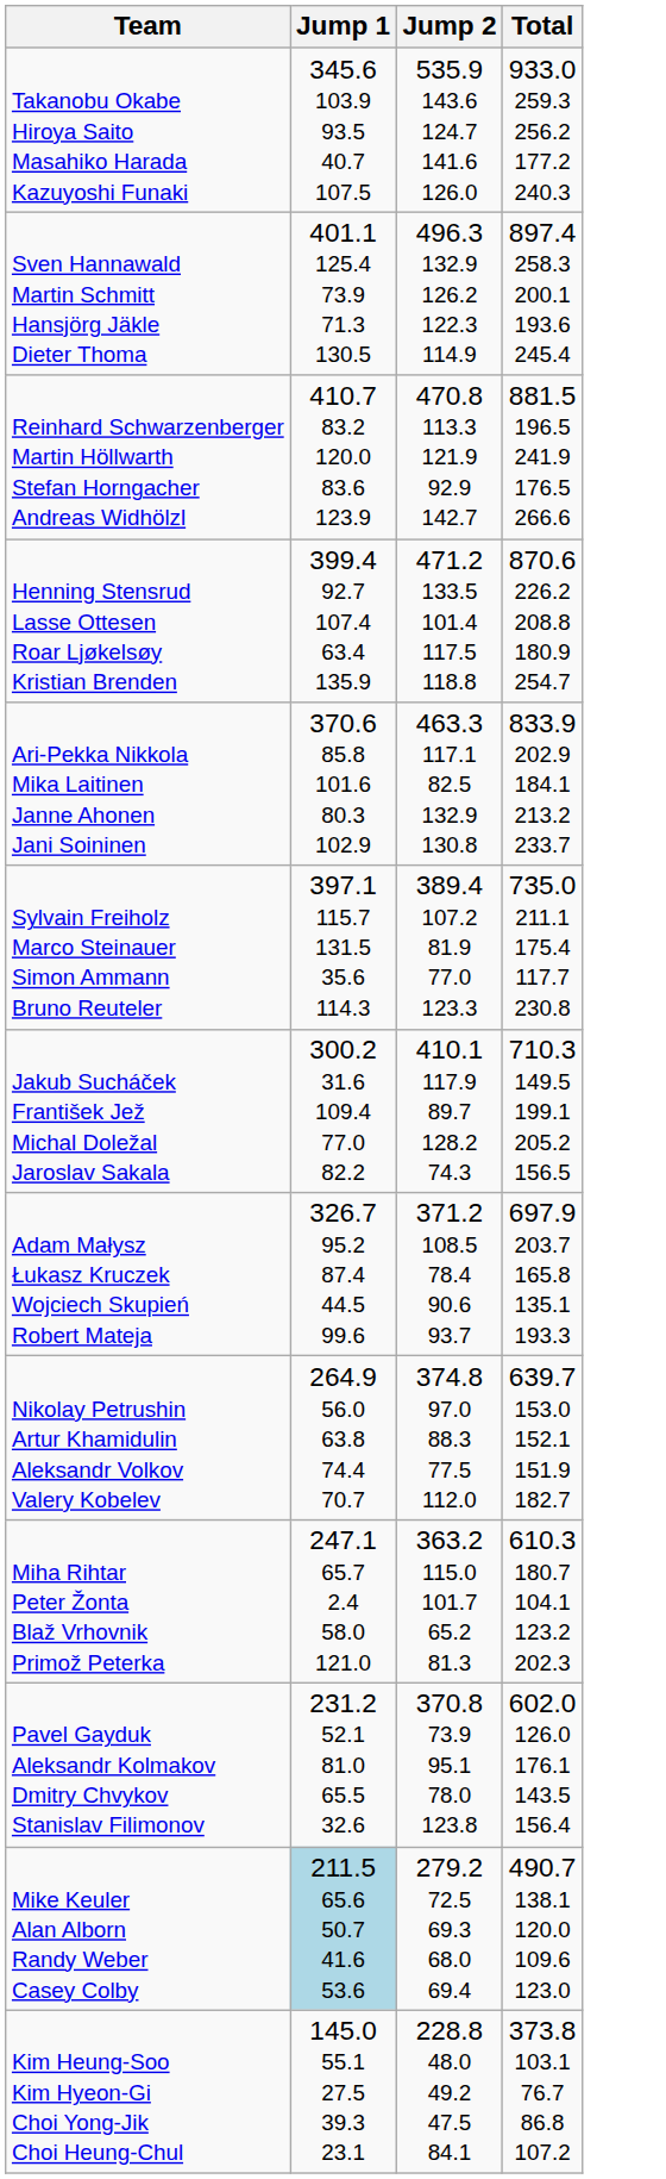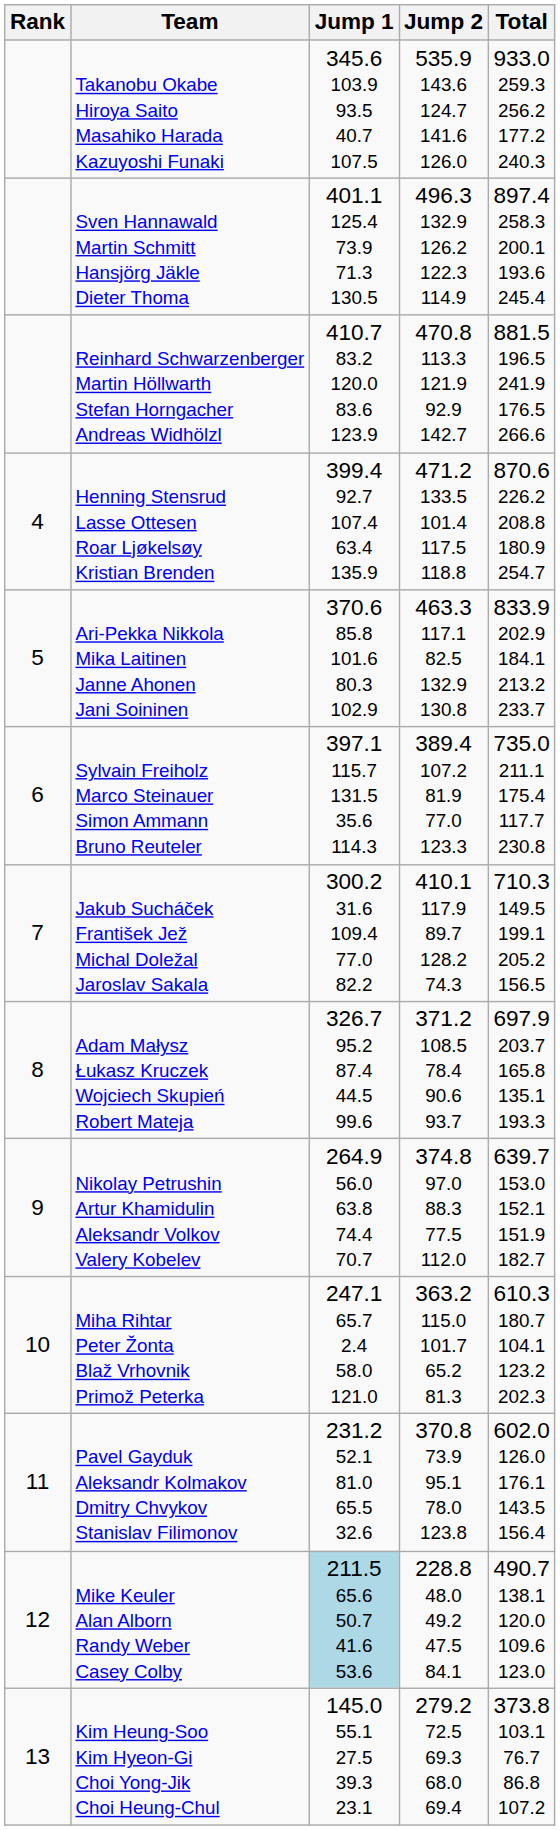 <table class="wikitable sortable" style="text-align:center">
 <tr>
+<th>Rank</th>
 <th>Team</th>
 <th>Jump 1</th>
 <th>Jump 2</th>
 <th>Total</th>
 </tr>
 <tr>
+<td></td>
 <td align=left> <br> <small> <a href='#'>Takanobu Okabe</a> <br> <a href='#'>Hiroya Saito</a> <br> <a href='#'>Masahiko Harada</a> <br> <a href='#'>Kazuyoshi Funaki</a></small></td>
 <td>345.6 <br> <small> 103.9 <br> 93.5 <br> 40.7 <br> 107.5</small></td>
 <td>535.9 <br> <small>143.6 <br> 124.7 <br> 141.6 <br> 126.0</small></td>
 <td>933.0 <br> <small>259.3 <br> 256.2 <br> 177.2 <br> 240.3</small></td>
 </tr>
 <tr>
+<td></td>
 <td align=left> <br> <small> <a href='#'>Sven Hannawald</a> <br> <a href='#'>Martin Schmitt</a> <br> <a href='#'>Hansjörg Jäkle</a> <br> <a href='#'>Dieter Thoma</a></small></td>
 <td>401.1 <br> <small> 125.4 <br> 73.9 <br> 71.3 <br> 130.5</small></td>
 <td>496.3 <br> <small>132.9 <br> 126.2 <br> 122.3 <br> 114.9</small></td>
 <td>897.4 <br> <small>258.3 <br> 200.1 <br> 193.6 <br> 245.4</small></td>
 </tr>
 <tr>
+<td></td>
 <td align=left> <br> <small> <a href='#'>Reinhard Schwarzenberger</a> <br> <a href='#'>Martin Höllwarth</a> <br> <a href='#'>Stefan Horngacher</a> <br> <a href='#'>Andreas Widhölzl</a></small></td>
 <td>410.7 <br> <small> 83.2 <br> 120.0 <br> 83.6 <br> 123.9</small></td>
 <td>470.8 <br> <small>113.3 <br> 121.9 <br> 92.9 <br> 142.7</small></td>
 <td>881.5 <br> <small>196.5 <br> 241.9 <br> 176.5 <br> 266.6</small></td>
 </tr>
 <tr>
+<td>4</td>
 <td align=left> <br> <small> <a href='#'>Henning Stensrud</a> <br> <a href='#'>Lasse Ottesen</a> <br> <a href='#'>Roar Ljøkelsøy</a> <br> <a href='#'>Kristian Brenden</a></small></td>
 <td>399.4 <br> <small> 92.7 <br> 107.4 <br> 63.4 <br> 135.9</small></td>
 <td>471.2 <br> <small>133.5 <br> 101.4 <br> 117.5 <br> 118.8</small></td>
 <td>870.6 <br> <small>226.2 <br> 208.8 <br> 180.9 <br> 254.7</small></td>
 </tr>
 <tr>
+<td>5</td>
 <td align=left> <br> <small> <a href='#'>Ari-Pekka Nikkola</a> <br> <a href='#'>Mika Laitinen</a> <br> <a href='#'>Janne Ahonen</a> <br> <a href='#'>Jani Soininen</a></small></td>
 <td>370.6 <br> <small> 85.8 <br> 101.6 <br> 80.3 <br> 102.9</small></td>
 <td>463.3 <br> <small>117.1 <br> 82.5 <br> 132.9 <br> 130.8</small></td>
 <td>833.9 <br> <small>202.9 <br> 184.1 <br> 213.2 <br> 233.7</small></td>
 </tr>
 <tr>
+<td>6</td>
 <td align=left> <br> <small> <a href='#'>Sylvain Freiholz</a> <br> <a href='#'>Marco Steinauer</a> <br> <a href='#'>Simon Ammann</a> <br> <a href='#'>Bruno Reuteler</a></small></td>
 <td>397.1 <br> <small> 115.7 <br> 131.5 <br> 35.6 <br> 114.3</small></td>
 <td>389.4 <br> <small>107.2 <br> 81.9 <br> 77.0 <br> 123.3</small></td>
 <td>735.0 <br> <small>211.1 <br> 175.4 <br> 117.7 <br> 230.8</small></td>
 </tr>
 <tr>
+<td>7</td>
 <td align=left> <br> <small> <a href='#'>Jakub Sucháček</a> <br> <a href='#'>František Jež</a> <br> <a href='#'>Michal Doležal</a> <br> <a href='#'>Jaroslav Sakala</a></small></td>
 <td>300.2 <br> <small> 31.6 <br> 109.4 <br> 77.0 <br> 82.2</small></td>
 <td>410.1 <br> <small>117.9 <br> 89.7 <br> 128.2 <br> 74.3</small></td>
 <td>710.3 <br> <small>149.5 <br> 199.1 <br> 205.2 <br> 156.5</small></td>
 </tr>
 <tr>
+<td>8</td>
 <td align=left> <br> <small> <a href='#'>Adam Małysz</a> <br> <a href='#'>Łukasz Kruczek</a> <br> <a href='#'>Wojciech Skupień</a> <br> <a href='#'>Robert Mateja</a></small></td>
 <td>326.7 <br> <small> 95.2 <br> 87.4 <br> 44.5 <br> 99.6</small></td>
 <td>371.2 <br> <small>108.5 <br> 78.4 <br> 90.6 <br> 93.7</small></td>
 <td>697.9 <br> <small>203.7 <br> 165.8 <br> 135.1 <br> 193.3</small></td>
 </tr>
 <tr>
+<td>9</td>
 <td align=left> <br> <small> <a href='#'>Nikolay Petrushin</a> <br> <a href='#'>Artur Khamidulin</a> <br> <a href='#'>Aleksandr Volkov</a> <br> <a href='#'>Valery Kobelev</a></small></td>
 <td>264.9 <br> <small> 56.0 <br> 63.8 <br> 74.4 <br> 70.7</small></td>
 <td>374.8 <br> <small>97.0 <br> 88.3 <br> 77.5 <br> 112.0</small></td>
 <td>639.7 <br> <small>153.0 <br> 152.1 <br> 151.9 <br> 182.7</small></td>
 </tr>
 <tr>
+<td>10</td>
 <td align=left> <br> <small> <a href='#'>Miha Rihtar</a> <br> <a href='#'>Peter Žonta</a> <br> <a href='#'>Blaž Vrhovnik</a> <br> <a href='#'>Primož Peterka</a></small></td>
 <td>247.1 <br> <small> 65.7 <br> 2.4 <br> 58.0 <br> 121.0</small></td>
 <td>363.2 <br> <small>115.0 <br> 101.7 <br> 65.2 <br> 81.3</small></td>
 <td>610.3 <br> <small>180.7 <br> 104.1 <br> 123.2 <br> 202.3</small></td>
 </tr>
 <tr>
+<td>11</td>
 <td align=left> <br> <small> <a href='#'>Pavel Gayduk</a> <br> <a href='#'>Aleksandr Kolmakov</a> <br> <a href='#'>Dmitry Chvykov</a> <br> <a href='#'>Stanislav Filimonov</a></small></td>
 <td>231.2 <br> <small> 52.1 <br> 81.0 <br> 65.5 <br> 32.6</small></td>
 <td>370.8 <br> <small>73.9 <br> 95.1 <br> 78.0 <br> 123.8</small></td>
 <td>602.0 <br> <small>126.0 <br> 176.1 <br> 143.5 <br> 156.4</small></td>
 </tr>
 <tr>
+<td>12</td>
 <td align=left> <br> <small> <a href='#'>Mike Keuler</a> <br> <a href='#'>Alan Alborn</a> <br> <a href='#'>Randy Weber</a> <br> <a href='#'>Casey Colby</a></small></td>
 <td style="background: lightblue;">211.5 <br> <small> 65.6 <br> 50.7 <br> 41.6 <br> 53.6</small></td>
-<td>279.2 <br> <small>72.5 <br> 69.3 <br> 68.0 <br> 69.4</small></td>
+<td>228.8 <br> <small>48.0 <br> 49.2 <br> 47.5 <br> 84.1</small></td>
 <td>490.7 <br> <small>138.1 <br> 120.0 <br> 109.6 <br> 123.0</small></td>
 </tr>
 <tr>
+<td>13</td>
 <td align=left> <br> <small> <a href='#'>Kim Heung-Soo</a> <br> <a href='#'>Kim Hyeon-Gi</a> <br> <a href='#'>Choi Yong-Jik</a> <br> <a href='#'>Choi Heung-Chul</a></small></td>
 <td>145.0 <br> <small> 55.1 <br> 27.5 <br> 39.3 <br> 23.1</small></td>
-<td>228.8 <br> <small>48.0 <br> 49.2 <br> 47.5 <br> 84.1</small></td>
+<td>279.2 <br> <small>72.5 <br> 69.3 <br> 68.0 <br> 69.4</small></td>
 <td>373.8 <br> <small>103.1 <br> 76.7 <br> 86.8 <br> 107.2</small></td>
 </tr>
 </table>
